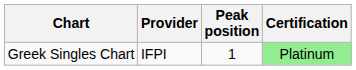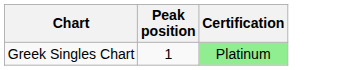 <table class="wikitable">
 <tr>
 <th>Chart</th>
-<th>Provider</th>
 <th>Peak<br>position</th>
 <th>Certification</th>
 </tr>
 <tr>
 <td>Greek Singles Chart</td>
-<td>IFPI</td>
 <td align="center">1</td>
 <td align="center" style="background: lightgreen;">Platinum</td>
 </tr>
 </table>
